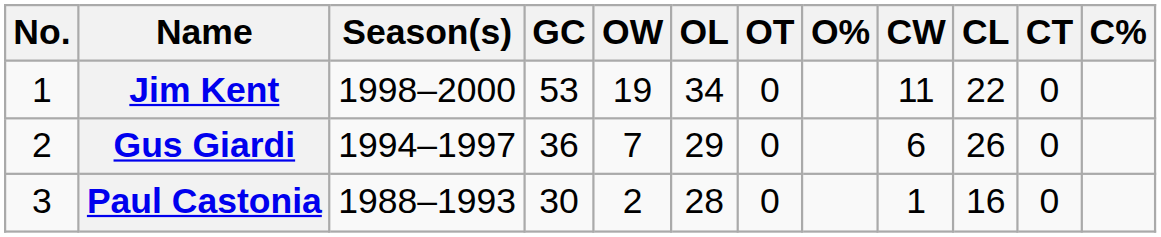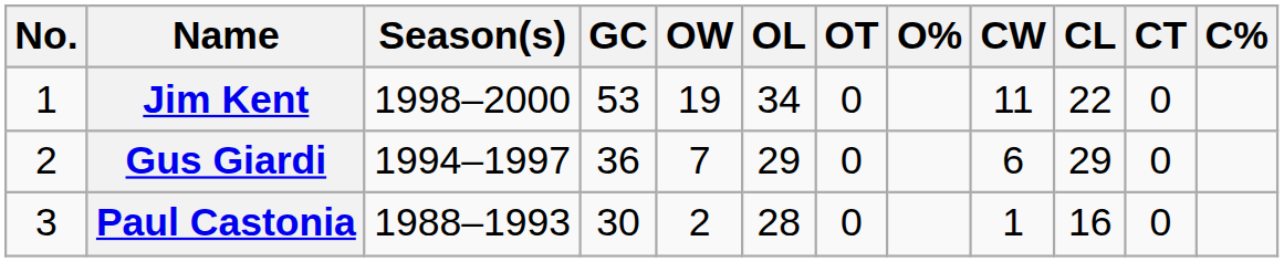 <table class="wikitable sortable plainrowheaders" style="text-align:center">
 <tr>
 <th scope="col" class="unsortable">No.</th>
 <th scope="col">Name</th>
 <th scope="col">Season(s)</th>
 <th scope="col">GC</th>
 <th scope="col">OW</th>
 <th scope="col">OL</th>
 <th scope="col">OT</th>
 <th scope="col">O%</th>
 <th scope="col">CW</th>
 <th scope="col">CL</th>
 <th scope="col">CT</th>
 <th scope="col">C%</th>
 </tr>
 <tr>
 <td>1</td>
 <th scope="row"><a href='#'>Jim Kent</a></th>
 <td>1998–2000</td>
 <td>53</td>
 <td>19</td>
 <td>34</td>
 <td>0</td>
 <td></td>
 <td>11</td>
 <td>22</td>
 <td>0</td>
 <td></td>
 </tr>
 <tr>
 <td>2</td>
 <th scope="row"><a href='#'>Gus Giardi</a></th>
 <td>1994–1997</td>
 <td>36</td>
 <td>7</td>
 <td>29</td>
 <td>0</td>
 <td></td>
 <td>6</td>
-<td>26</td>
+<td>29</td>
 <td>0</td>
 <td></td>
 </tr>
 <tr>
 <td>3</td>
 <th scope="row"><a href='#'>Paul Castonia</a></th>
 <td>1988–1993</td>
 <td>30</td>
 <td>2</td>
 <td>28</td>
 <td>0</td>
 <td></td>
 <td>1</td>
 <td>16</td>
 <td>0</td>
 <td></td>
 </tr>
 </table>
